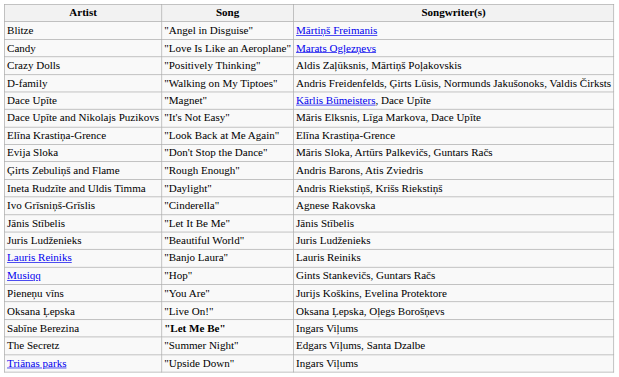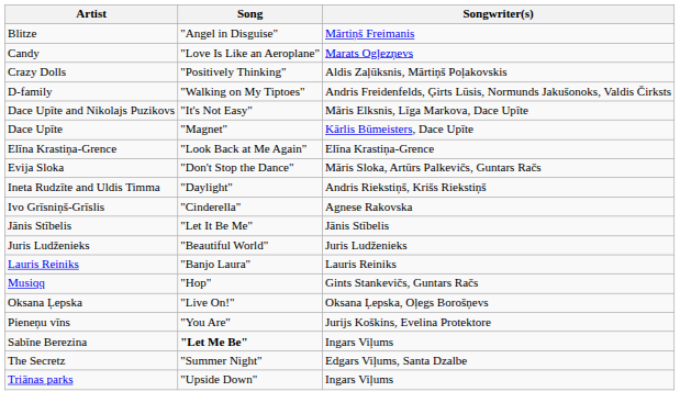 <table class="sortable wikitable" style="margin: 1em auto 1em auto">
 <tr>
 <th>Artist</th>
 <th>Song</th>
 <th>Songwriter(s)</th>
 </tr>
 <tr>
 <td>Blitze</td>
 <td>"Angel in Disguise"</td>
 <td><a href='#'>Mārtiņš Freimanis</a></td>
 </tr>
 <tr>
 <td>Candy</td>
 <td>"Love Is Like an Aeroplane"</td>
 <td><a href='#'>Marats Ogļezņevs</a></td>
 </tr>
 <tr>
 <td>Crazy Dolls</td>
 <td>"Positively Thinking"</td>
 <td>Aldis Zaļūksnis, Mārtiņš Poļakovskis</td>
 </tr>
 <tr>
 <td>D-family</td>
 <td>"Walking on My Tiptoes"</td>
 <td>Andris Freidenfelds, Ģirts Lūsis, Normunds Jakušonoks, Valdis Čirksts</td>
 </tr>
 <tr>
+<td>Dace Upīte and Nikolajs Puzikovs</td>
+<td>"It's Not Easy"</td>
+<td>Māris Elksnis, Līga Markova, Dace Upīte</td>
+</tr>
+<tr>
 <td>Dace Upīte</td>
 <td>"Magnet"</td>
 <td><a href='#'>Kārlis Būmeisters</a>, Dace Upīte</td>
-</tr>
-<tr>
-<td>Dace Upīte and Nikolajs Puzikovs</td>
-<td>"It's Not Easy"</td>
-<td>Māris Elksnis, Līga Markova, Dace Upīte</td>
 </tr>
 <tr>
 <td>Elīna Krastiņa-Grence</td>
 <td>"Look Back at Me Again"</td>
 <td>Elīna Krastiņa-Grence</td>
 </tr>
 <tr>
 <td>Evija Sloka</td>
 <td>"Don't Stop the Dance"</td>
 <td>Māris Sloka, Artūrs Palkevičs, Guntars Račs</td>
-</tr>
-<tr>
-<td>Ģirts Zebuliņš and Flame</td>
-<td>"Rough Enough"</td>
-<td>Andris Barons, Atis Zviedris</td>
 </tr>
 <tr>
 <td>Ineta Rudzīte and Uldis Timma</td>
 <td>"Daylight"</td>
 <td>Andris Riekstiņš, Krišs Riekstiņš</td>
 </tr>
 <tr>
 <td>Ivo Grīsniņš-Grīslis</td>
 <td>"Cinderella"</td>
 <td>Agnese Rakovska</td>
 </tr>
 <tr>
 <td>Jānis Stībelis</td>
 <td>"Let It Be Me"</td>
 <td>Jānis Stībelis</td>
 </tr>
 <tr>
 <td>Juris Ludženieks</td>
 <td>"Beautiful World"</td>
 <td>Juris Ludženieks</td>
 </tr>
 <tr>
 <td><a href='#'>Lauris Reiniks</a></td>
 <td>"Banjo Laura"</td>
 <td>Lauris Reiniks</td>
 </tr>
 <tr>
 <td><a href='#'>Musiqq</a></td>
 <td>"Hop"</td>
 <td>Gints Stankevičs, Guntars Račs</td>
 </tr>
 <tr>
+<td>Oksana Ļepska</td>
+<td>"Live On!"</td>
+<td>Oksana Ļepska, Oļegs Borošņevs</td>
+</tr>
+<tr>
 <td>Pieneņu vīns</td>
 <td>"You Are"</td>
 <td>Jurijs Koškins, Evelina Protektore</td>
-</tr>
-<tr>
-<td>Oksana Ļepska</td>
-<td>"Live On!"</td>
-<td>Oksana Ļepska, Oļegs Borošņevs</td>
 </tr>
 <tr>
 <td>Sabīne Berezina</td>
 <td><strong>"Let Me Be"</strong></td>
 <td>Ingars Viļums</td>
 </tr>
 <tr>
 <td data-sort-value="Secretz, The">The Secretz</td>
 <td>"Summer Night"</td>
 <td>Edgars Viļums, Santa Dzalbe</td>
 </tr>
 <tr>
 <td><a href='#'>Triānas parks</a></td>
 <td>"Upside Down"</td>
 <td>Ingars Viļums</td>
 </tr>
 </table>
